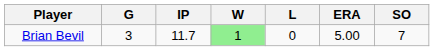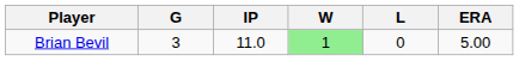 <table class="wikitable sortable">
 <tr>
 <th bgcolor="#DDDDFF" width="16%">Player</th>
 <th bgcolor="#DDDDFF" width="9%">G</th>
 <th bgcolor="#DDDDFF" width="9%">IP</th>
 <th bgcolor="#DDDDFF" width="9%">W</th>
 <th bgcolor="#DDDDFF" width="9%">L</th>
 <th bgcolor="#DDDDFF" width="9%">ERA</th>
-<th bgcolor="#DDDDFF" width="9%">SO</th>
 </tr>
 <tr align="center">
 <td><a href='#'>Brian Bevil</a></td>
 <td>3</td>
-<td>11.7</td>
+<td>11.0</td>
 <td style="background: lightgreen;">1</td>
 <td>0</td>
 <td>5.00</td>
-<td>7</td>
 </tr>
 </table>
